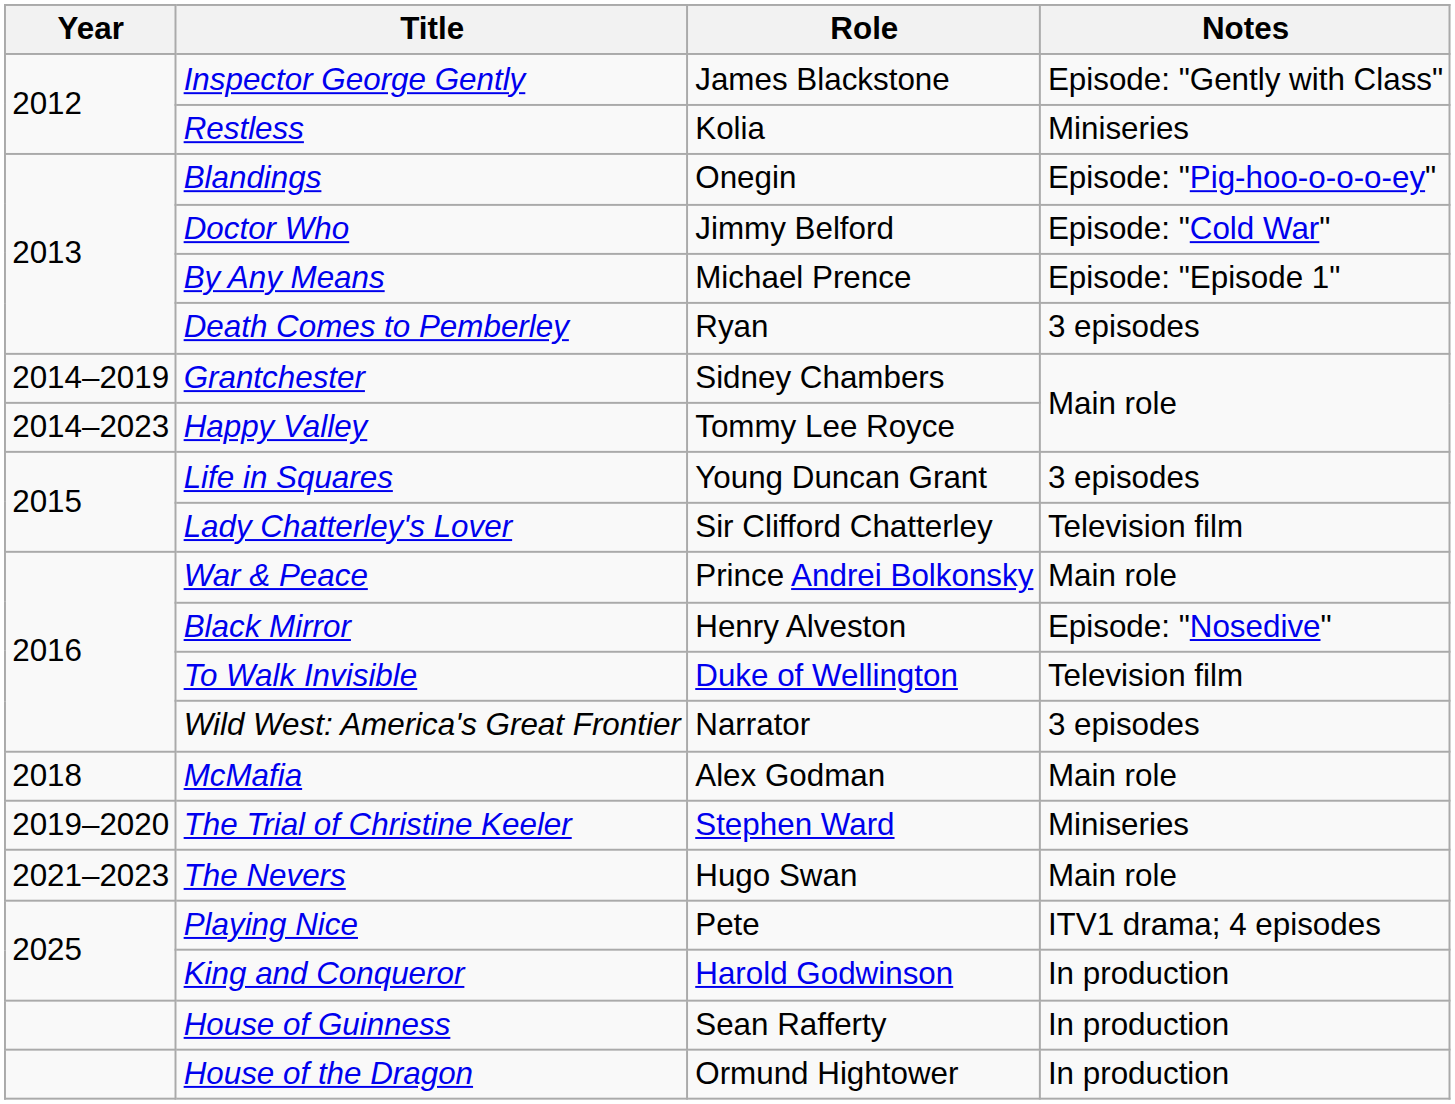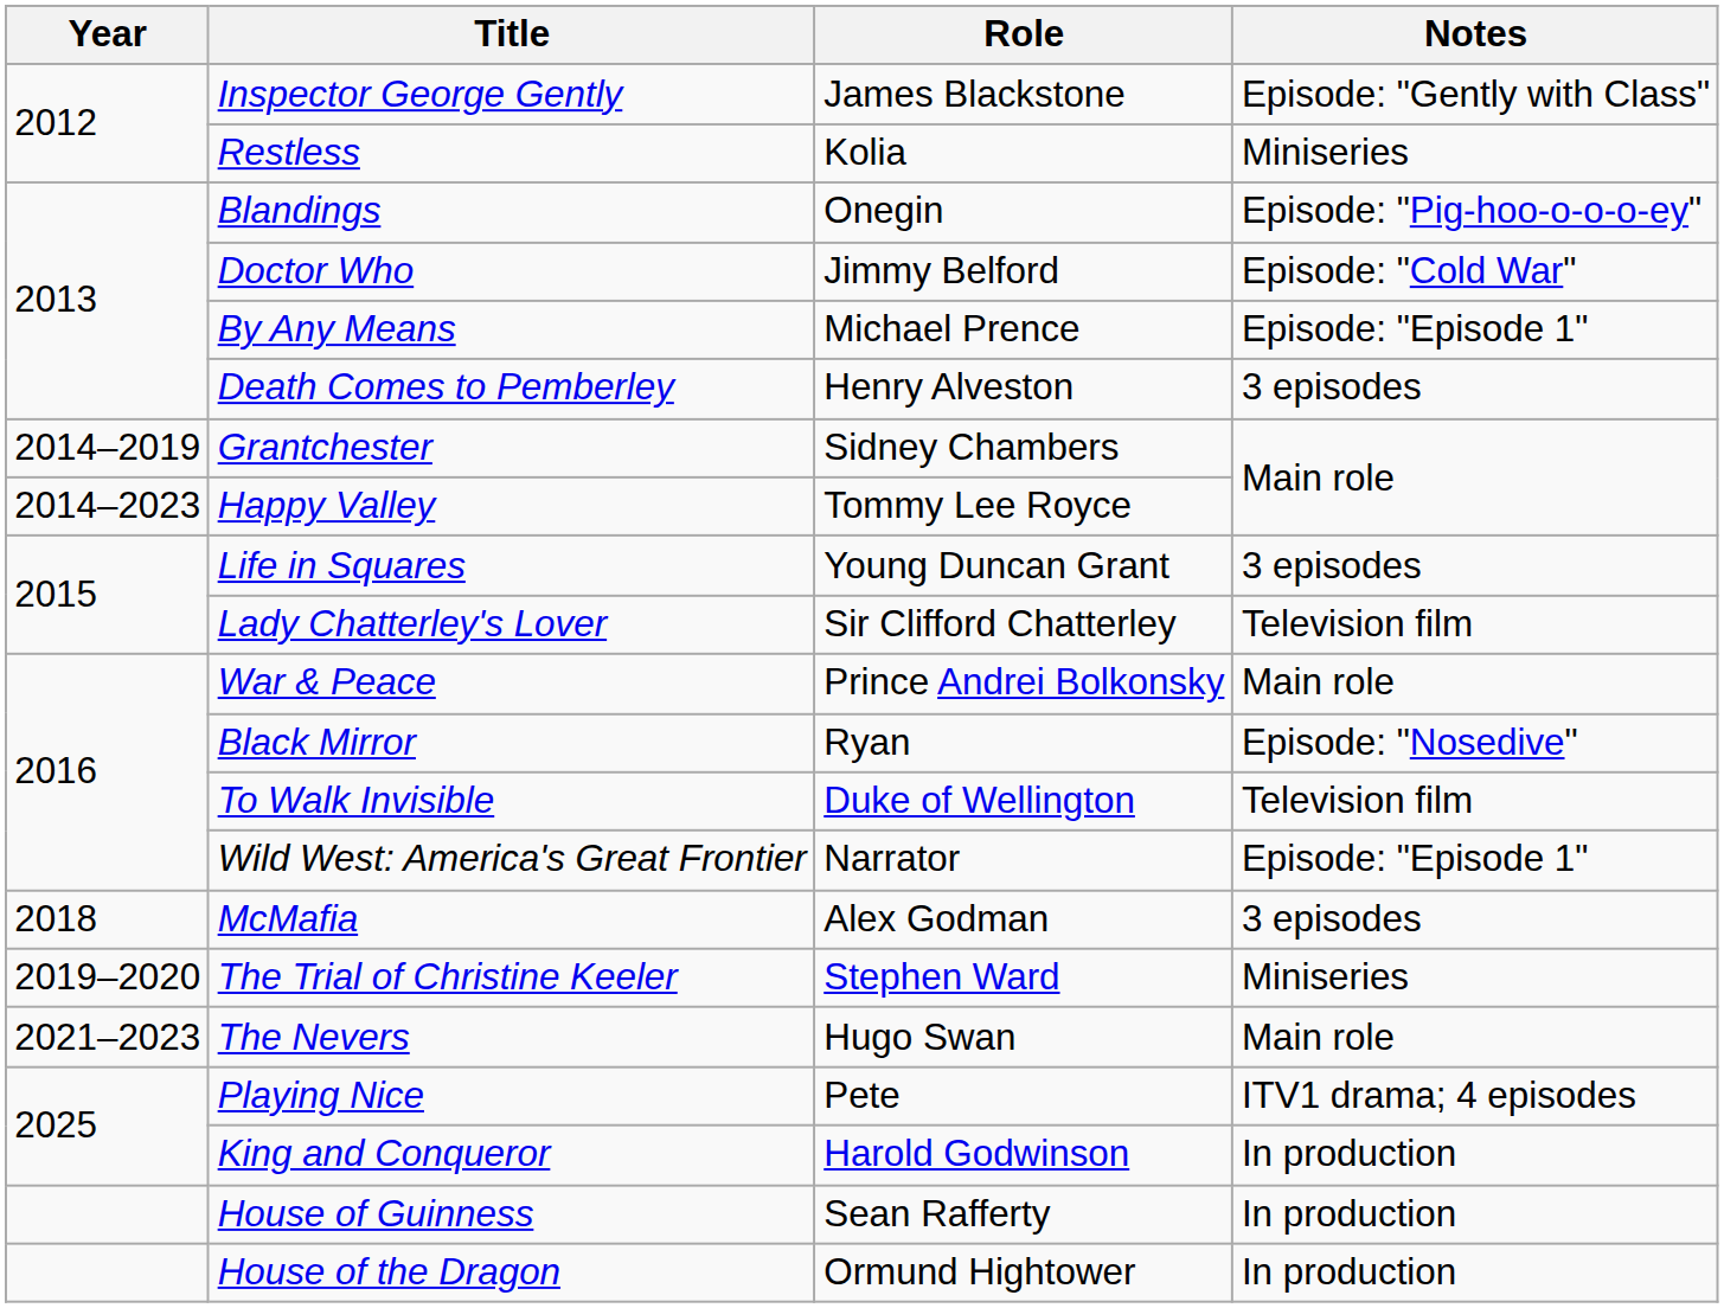 <table class="wikitable sortable">
 <tr>
 <th>Year</th>
 <th>Title</th>
 <th>Role</th>
 <th class="unsortable">Notes</th>
 </tr>
 <tr>
 <td rowspan=2>2012</td>
 <td><em><a href='#'>Inspector George Gently</a></em></td>
 <td>James Blackstone</td>
 <td>Episode: "Gently with Class"</td>
 </tr>
 <tr>
 <td><em><a href='#'>Restless</a></em></td>
 <td>Kolia</td>
 <td>Miniseries</td>
 </tr>
 <tr>
 <td rowspan=4>2013</td>
 <td><em><a href='#'>Blandings</a></em></td>
 <td>Onegin</td>
 <td>Episode: "<a href='#'>Pig-hoo-o-o-o-ey</a>"</td>
 </tr>
 <tr>
 <td><em><a href='#'>Doctor Who</a></em></td>
 <td>Jimmy Belford</td>
 <td>Episode: "<a href='#'>Cold War</a>"</td>
 </tr>
 <tr>
 <td><em><a href='#'>By Any Means</a></em></td>
 <td>Michael Prence</td>
 <td>Episode: "Episode 1"</td>
 </tr>
 <tr>
 <td><em><a href='#'>Death Comes to Pemberley</a></em></td>
-<td>Ryan</td>
+<td>Henry Alveston</td>
 <td>3 episodes</td>
 </tr>
 <tr>
 <td>2014–2019</td>
 <td><em><a href='#'>Grantchester</a></em></td>
 <td>Sidney Chambers</td>
 <td rowspan=2>Main role</td>
 </tr>
 <tr>
 <td>2014–2023</td>
 <td><em><a href='#'>Happy Valley</a></em></td>
 <td>Tommy Lee Royce</td>
 </tr>
 <tr>
 <td rowspan=2>2015</td>
 <td><em><a href='#'>Life in Squares</a></em></td>
 <td>Young Duncan Grant</td>
 <td>3 episodes</td>
 </tr>
 <tr>
 <td><em><a href='#'>Lady Chatterley's Lover</a></em></td>
 <td>Sir Clifford Chatterley</td>
 <td>Television film</td>
 </tr>
 <tr>
 <td rowspan=4>2016</td>
 <td><em><a href='#'>War & Peace</a></em></td>
 <td>Prince <a href='#'>Andrei Bolkonsky</a></td>
 <td>Main role</td>
 </tr>
 <tr>
 <td><em><a href='#'>Black Mirror</a></em></td>
-<td>Henry Alveston</td>
+<td>Ryan</td>
 <td>Episode: "<a href='#'>Nosedive</a>"</td>
 </tr>
 <tr>
 <td><em><a href='#'>To Walk Invisible</a></em></td>
 <td><a href='#'>Duke of Wellington</a></td>
 <td>Television film</td>
 </tr>
 <tr>
 <td><em>Wild West: America's Great Frontier</em></td>
 <td>Narrator</td>
-<td>3 episodes</td>
+<td>Episode: "Episode 1"</td>
 </tr>
 <tr>
 <td>2018</td>
 <td><em><a href='#'>McMafia</a></em></td>
 <td>Alex Godman</td>
-<td>Main role</td>
+<td>3 episodes</td>
 </tr>
 <tr>
 <td>2019–2020</td>
 <td><em><a href='#'>The Trial of Christine Keeler</a></em></td>
 <td><a href='#'>Stephen Ward</a></td>
 <td>Miniseries</td>
 </tr>
 <tr>
 <td>2021–2023</td>
 <td><em><a href='#'>The Nevers</a></em></td>
 <td>Hugo Swan</td>
 <td>Main role</td>
 </tr>
 <tr>
 <td rowspan=2>2025</td>
 <td><em><a href='#'>Playing Nice</a></em></td>
 <td>Pete</td>
 <td>ITV1 drama; 4 episodes</td>
 </tr>
 <tr>
 <td><em><a href='#'>King and Conqueror</a></em></td>
 <td><a href='#'>Harold Godwinson</a></td>
 <td>In production</td>
 </tr>
 <tr>
 <td></td>
 <td><em><a href='#'>House of Guinness</a></em></td>
 <td>Sean Rafferty</td>
 <td>In production</td>
 </tr>
 <tr>
 <td></td>
 <td><em><a href='#'>House of the Dragon</a></em></td>
 <td>Ormund Hightower</td>
 <td>In production</td>
 </tr>
 </table>
